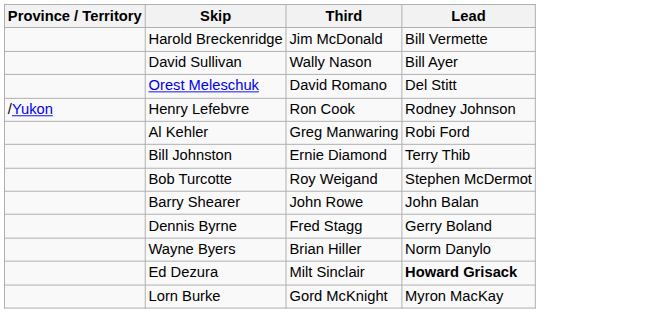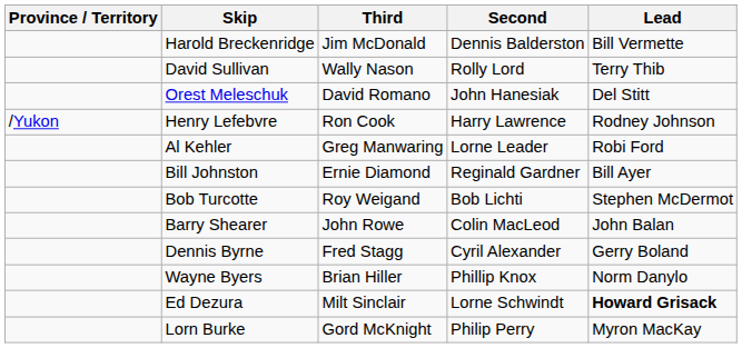 <table class="wikitable">
 <tr>
 <th>Province / Territory</th>
 <th>Skip</th>
 <th>Third</th>
+<th>Second</th>
 <th>Lead</th>
 </tr>
 <tr>
 <td></td>
 <td>Harold Breckenridge</td>
 <td>Jim McDonald</td>
+<td>Dennis Balderston</td>
 <td>Bill Vermette</td>
 </tr>
 <tr>
 <td></td>
 <td>David Sullivan</td>
 <td>Wally Nason</td>
-<td>Bill Ayer</td>
+<td>Rolly Lord</td>
+<td>Terry Thib</td>
 </tr>
 <tr>
 <td></td>
 <td><a href='#'>Orest Meleschuk</a></td>
 <td>David Romano</td>
+<td>John Hanesiak</td>
 <td>Del Stitt</td>
 </tr>
 <tr>
 <td>/<a href='#'>Yukon</a></td>
 <td>Henry Lefebvre</td>
 <td>Ron Cook</td>
+<td>Harry Lawrence</td>
 <td>Rodney Johnson</td>
 </tr>
 <tr>
 <td></td>
 <td>Al Kehler</td>
 <td>Greg Manwaring</td>
+<td>Lorne Leader</td>
 <td>Robi Ford</td>
 </tr>
 <tr>
 <td></td>
 <td>Bill Johnston</td>
 <td>Ernie Diamond</td>
-<td>Terry Thib</td>
+<td>Reginald Gardner</td>
+<td>Bill Ayer</td>
 </tr>
 <tr>
 <td></td>
 <td>Bob Turcotte</td>
 <td>Roy Weigand</td>
+<td>Bob Lichti</td>
 <td>Stephen McDermot</td>
 </tr>
 <tr>
 <td></td>
 <td>Barry Shearer</td>
 <td>John Rowe</td>
+<td>Colin MacLeod</td>
 <td>John Balan</td>
 </tr>
 <tr>
 <td></td>
 <td>Dennis Byrne</td>
 <td>Fred Stagg</td>
+<td>Cyril Alexander</td>
 <td>Gerry Boland</td>
 </tr>
 <tr>
 <td></td>
 <td>Wayne Byers</td>
 <td>Brian Hiller</td>
+<td>Phillip Knox</td>
 <td>Norm Danylo</td>
 </tr>
 <tr>
 <td></td>
 <td>Ed Dezura</td>
 <td>Milt Sinclair</td>
+<td>Lorne Schwindt</td>
 <td><strong>Howard Grisack</strong></td>
 </tr>
 <tr>
 <td></td>
 <td>Lorn Burke</td>
 <td>Gord McKnight</td>
+<td>Philip Perry</td>
 <td>Myron MacKay</td>
 </tr>
 </table>
